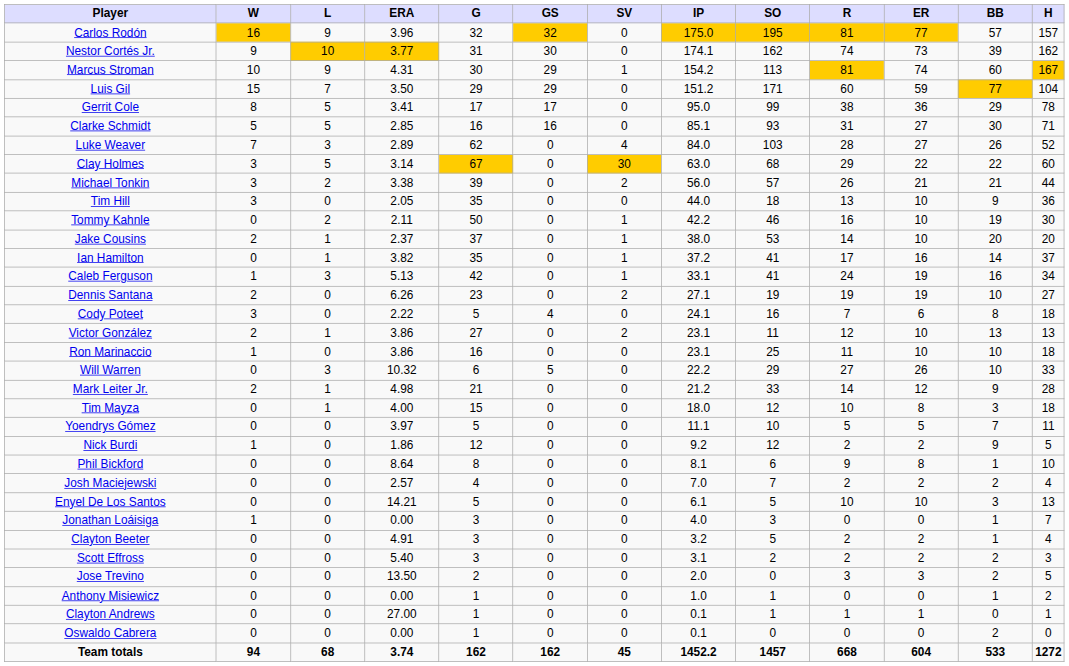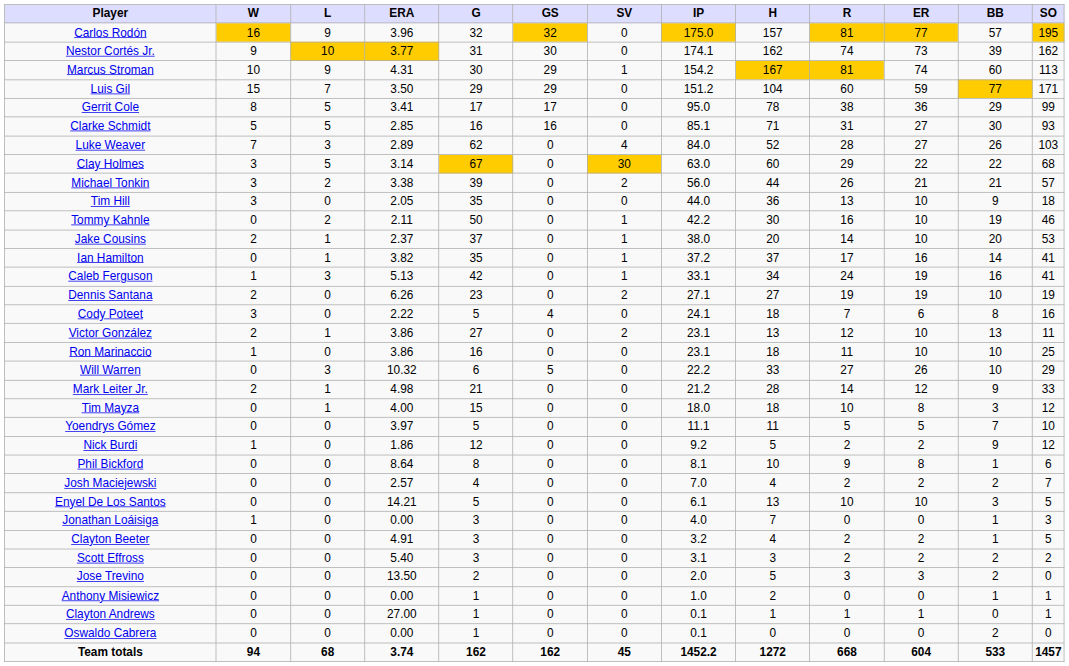 <table class="wikitable" style="text-align:center;">
 <tr>
 <th style="background:#ddf; width:20%;"><strong>Player</strong></th>
 <th style="background:#ddf; width:7%;"><strong>W</strong></th>
 <th style="background:#ddf; width:7%;"><strong>L</strong></th>
 <th style="background:#ddf; width:7%;"><strong>ERA</strong></th>
 <th style="background:#ddf; width:7%;"><strong>G</strong></th>
 <th style="background:#ddf; width:7%;"><strong>GS</strong></th>
 <th style="background:#ddf; width:7%;"><strong>SV</strong></th>
 <th style="background:#ddf; width:7%;"><strong>IP</strong></th>
-<th style="background:#ddf; width:7%;"><strong>SO</strong></th>
+<th style="background:#ddf; width:7%;"><strong>H</strong></th>
 <th style="background:#ddf; width:7%;"><strong>R</strong></th>
 <th style="background:#ddf; width:7%;"><strong>ER</strong></th>
 <th style="background:#ddf; width:7%;"><strong>BB</strong></th>
-<th style="background:#ddf; width:7%;"><strong>H</strong></th>
+<th style="background:#ddf; width:7%;"><strong>SO</strong></th>
 </tr>
 <tr>
 <td><a href='#'>Carlos Rodón</a></td>
 <td bgcolor=#ffcc00>16</td>
 <td>9</td>
 <td>3.96</td>
 <td>32</td>
 <td bgcolor=#ffcc00>32</td>
 <td>0</td>
 <td bgcolor=#ffcc00>175.0</td>
-<td bgcolor=#ffcc00>195</td>
+<td>157</td>
 <td bgcolor=#ffcc00>81</td>
 <td bgcolor=#ffcc00>77</td>
 <td>57</td>
-<td>157</td>
+<td bgcolor=#ffcc00>195</td>
 </tr>
 <tr>
 <td><a href='#'>Nestor Cortés Jr.</a></td>
 <td>9</td>
 <td bgcolor=#ffcc00>10</td>
 <td bgcolor=#ffcc00>3.77</td>
 <td>31</td>
 <td>30</td>
 <td>0</td>
 <td>174.1</td>
 <td>162</td>
 <td>74</td>
 <td>73</td>
 <td>39</td>
 <td>162</td>
 </tr>
 <tr>
 <td><a href='#'>Marcus Stroman</a></td>
 <td>10</td>
 <td>9</td>
 <td>4.31</td>
 <td>30</td>
 <td>29</td>
 <td>1</td>
 <td>154.2</td>
-<td>113</td>
+<td bgcolor=#ffcc00>167</td>
 <td bgcolor=#ffcc00>81</td>
 <td>74</td>
 <td>60</td>
-<td bgcolor=#ffcc00>167</td>
+<td>113</td>
 </tr>
 <tr>
 <td><a href='#'>Luis Gil</a></td>
 <td>15</td>
 <td>7</td>
 <td>3.50</td>
 <td>29</td>
 <td>29</td>
 <td>0</td>
 <td>151.2</td>
-<td>171</td>
+<td>104</td>
 <td>60</td>
 <td>59</td>
 <td bgcolor=#ffcc00>77</td>
-<td>104</td>
+<td>171</td>
 </tr>
 <tr>
 <td><a href='#'>Gerrit Cole</a></td>
 <td>8</td>
 <td>5</td>
 <td>3.41</td>
 <td>17</td>
 <td>17</td>
 <td>0</td>
 <td>95.0</td>
-<td>99</td>
+<td>78</td>
 <td>38</td>
 <td>36</td>
 <td>29</td>
-<td>78</td>
+<td>99</td>
 </tr>
 <tr>
 <td><a href='#'>Clarke Schmidt</a></td>
 <td>5</td>
 <td>5</td>
 <td>2.85</td>
 <td>16</td>
 <td>16</td>
 <td>0</td>
 <td>85.1</td>
-<td>93</td>
+<td>71</td>
 <td>31</td>
 <td>27</td>
 <td>30</td>
-<td>71</td>
+<td>93</td>
 </tr>
 <tr>
 <td><a href='#'>Luke Weaver</a></td>
 <td>7</td>
 <td>3</td>
 <td>2.89</td>
 <td>62</td>
 <td>0</td>
 <td>4</td>
 <td>84.0</td>
-<td>103</td>
+<td>52</td>
 <td>28</td>
 <td>27</td>
 <td>26</td>
-<td>52</td>
+<td>103</td>
 </tr>
 <tr>
 <td><a href='#'>Clay Holmes</a></td>
 <td>3</td>
 <td>5</td>
 <td>3.14</td>
 <td bgcolor=#ffcc00>67</td>
 <td>0</td>
 <td bgcolor=#ffcc00>30</td>
 <td>63.0</td>
-<td>68</td>
+<td>60</td>
 <td>29</td>
 <td>22</td>
 <td>22</td>
-<td>60</td>
+<td>68</td>
 </tr>
 <tr>
 <td><a href='#'>Michael Tonkin</a></td>
 <td>3</td>
 <td>2</td>
 <td>3.38</td>
 <td>39</td>
 <td>0</td>
 <td>2</td>
 <td>56.0</td>
-<td>57</td>
+<td>44</td>
 <td>26</td>
 <td>21</td>
 <td>21</td>
-<td>44</td>
+<td>57</td>
 </tr>
 <tr>
 <td><a href='#'>Tim Hill</a></td>
 <td>3</td>
 <td>0</td>
 <td>2.05</td>
 <td>35</td>
 <td>0</td>
 <td>0</td>
 <td>44.0</td>
-<td>18</td>
+<td>36</td>
 <td>13</td>
 <td>10</td>
 <td>9</td>
-<td>36</td>
+<td>18</td>
 </tr>
 <tr>
 <td><a href='#'>Tommy Kahnle</a></td>
 <td>0</td>
 <td>2</td>
 <td>2.11</td>
 <td>50</td>
 <td>0</td>
 <td>1</td>
 <td>42.2</td>
-<td>46</td>
+<td>30</td>
 <td>16</td>
 <td>10</td>
 <td>19</td>
-<td>30</td>
+<td>46</td>
 </tr>
 <tr>
 <td><a href='#'>Jake Cousins</a></td>
 <td>2</td>
 <td>1</td>
 <td>2.37</td>
 <td>37</td>
 <td>0</td>
 <td>1</td>
 <td>38.0</td>
-<td>53</td>
+<td>20</td>
 <td>14</td>
 <td>10</td>
 <td>20</td>
-<td>20</td>
+<td>53</td>
 </tr>
 <tr>
 <td><a href='#'>Ian Hamilton</a></td>
 <td>0</td>
 <td>1</td>
 <td>3.82</td>
 <td>35</td>
 <td>0</td>
 <td>1</td>
 <td>37.2</td>
-<td>41</td>
+<td>37</td>
 <td>17</td>
 <td>16</td>
 <td>14</td>
-<td>37</td>
+<td>41</td>
 </tr>
 <tr>
 <td><a href='#'>Caleb Ferguson</a></td>
 <td>1</td>
 <td>3</td>
 <td>5.13</td>
 <td>42</td>
 <td>0</td>
 <td>1</td>
 <td>33.1</td>
-<td>41</td>
+<td>34</td>
 <td>24</td>
 <td>19</td>
 <td>16</td>
-<td>34</td>
+<td>41</td>
 </tr>
 <tr>
 <td><a href='#'>Dennis Santana</a></td>
 <td>2</td>
 <td>0</td>
 <td>6.26</td>
 <td>23</td>
 <td>0</td>
 <td>2</td>
 <td>27.1</td>
-<td>19</td>
+<td>27</td>
 <td>19</td>
 <td>19</td>
 <td>10</td>
-<td>27</td>
+<td>19</td>
 </tr>
 <tr>
 <td><a href='#'>Cody Poteet</a></td>
 <td>3</td>
 <td>0</td>
 <td>2.22</td>
 <td>5</td>
 <td>4</td>
 <td>0</td>
 <td>24.1</td>
-<td>16</td>
+<td>18</td>
 <td>7</td>
 <td>6</td>
 <td>8</td>
-<td>18</td>
+<td>16</td>
 </tr>
 <tr>
 <td><a href='#'>Victor González</a></td>
 <td>2</td>
 <td>1</td>
 <td>3.86</td>
 <td>27</td>
 <td>0</td>
 <td>2</td>
 <td>23.1</td>
-<td>11</td>
+<td>13</td>
 <td>12</td>
 <td>10</td>
 <td>13</td>
-<td>13</td>
+<td>11</td>
 </tr>
 <tr>
 <td><a href='#'>Ron Marinaccio</a></td>
 <td>1</td>
 <td>0</td>
 <td>3.86</td>
 <td>16</td>
 <td>0</td>
 <td>0</td>
 <td>23.1</td>
-<td>25</td>
+<td>18</td>
 <td>11</td>
 <td>10</td>
 <td>10</td>
-<td>18</td>
+<td>25</td>
 </tr>
 <tr>
 <td><a href='#'>Will Warren</a></td>
 <td>0</td>
 <td>3</td>
 <td>10.32</td>
 <td>6</td>
 <td>5</td>
 <td>0</td>
 <td>22.2</td>
-<td>29</td>
+<td>33</td>
 <td>27</td>
 <td>26</td>
 <td>10</td>
-<td>33</td>
+<td>29</td>
 </tr>
 <tr>
 <td><a href='#'>Mark Leiter Jr.</a></td>
 <td>2</td>
 <td>1</td>
 <td>4.98</td>
 <td>21</td>
 <td>0</td>
 <td>0</td>
 <td>21.2</td>
-<td>33</td>
+<td>28</td>
 <td>14</td>
 <td>12</td>
 <td>9</td>
-<td>28</td>
+<td>33</td>
 </tr>
 <tr>
 <td><a href='#'>Tim Mayza</a></td>
 <td>0</td>
 <td>1</td>
 <td>4.00</td>
 <td>15</td>
 <td>0</td>
 <td>0</td>
 <td>18.0</td>
-<td>12</td>
+<td>18</td>
 <td>10</td>
 <td>8</td>
 <td>3</td>
-<td>18</td>
+<td>12</td>
 </tr>
 <tr>
 <td><a href='#'>Yoendrys Gómez</a></td>
 <td>0</td>
 <td>0</td>
 <td>3.97</td>
 <td>5</td>
 <td>0</td>
 <td>0</td>
 <td>11.1</td>
-<td>10</td>
+<td>11</td>
 <td>5</td>
 <td>5</td>
 <td>7</td>
-<td>11</td>
+<td>10</td>
 </tr>
 <tr>
 <td><a href='#'>Nick Burdi</a></td>
 <td>1</td>
 <td>0</td>
 <td>1.86</td>
 <td>12</td>
 <td>0</td>
 <td>0</td>
 <td>9.2</td>
-<td>12</td>
+<td>5</td>
 <td>2</td>
 <td>2</td>
 <td>9</td>
-<td>5</td>
+<td>12</td>
 </tr>
 <tr>
 <td><a href='#'>Phil Bickford</a></td>
 <td>0</td>
 <td>0</td>
 <td>8.64</td>
 <td>8</td>
 <td>0</td>
 <td>0</td>
 <td>8.1</td>
-<td>6</td>
+<td>10</td>
 <td>9</td>
 <td>8</td>
 <td>1</td>
-<td>10</td>
+<td>6</td>
 </tr>
 <tr>
 <td><a href='#'>Josh Maciejewski</a></td>
 <td>0</td>
 <td>0</td>
 <td>2.57</td>
 <td>4</td>
 <td>0</td>
 <td>0</td>
 <td>7.0</td>
-<td>7</td>
+<td>4</td>
 <td>2</td>
 <td>2</td>
 <td>2</td>
-<td>4</td>
+<td>7</td>
 </tr>
 <tr>
 <td><a href='#'>Enyel De Los Santos</a></td>
 <td>0</td>
 <td>0</td>
 <td>14.21</td>
 <td>5</td>
 <td>0</td>
 <td>0</td>
 <td>6.1</td>
-<td>5</td>
+<td>13</td>
 <td>10</td>
 <td>10</td>
 <td>3</td>
-<td>13</td>
+<td>5</td>
 </tr>
 <tr>
 <td><a href='#'>Jonathan Loáisiga</a></td>
 <td>1</td>
 <td>0</td>
 <td>0.00</td>
 <td>3</td>
 <td>0</td>
 <td>0</td>
 <td>4.0</td>
-<td>3</td>
+<td>7</td>
 <td>0</td>
 <td>0</td>
 <td>1</td>
-<td>7</td>
+<td>3</td>
 </tr>
 <tr>
 <td><a href='#'>Clayton Beeter</a></td>
 <td>0</td>
 <td>0</td>
 <td>4.91</td>
 <td>3</td>
 <td>0</td>
 <td>0</td>
 <td>3.2</td>
-<td>5</td>
+<td>4</td>
 <td>2</td>
 <td>2</td>
 <td>1</td>
-<td>4</td>
+<td>5</td>
 </tr>
 <tr>
 <td><a href='#'>Scott Effross</a></td>
 <td>0</td>
 <td>0</td>
 <td>5.40</td>
 <td>3</td>
 <td>0</td>
 <td>0</td>
 <td>3.1</td>
+<td>3</td>
 <td>2</td>
 <td>2</td>
 <td>2</td>
 <td>2</td>
-<td>3</td>
 </tr>
 <tr>
 <td><a href='#'>Jose Trevino</a></td>
 <td>0</td>
 <td>0</td>
 <td>13.50</td>
 <td>2</td>
 <td>0</td>
 <td>0</td>
 <td>2.0</td>
-<td>0</td>
+<td>5</td>
 <td>3</td>
 <td>3</td>
 <td>2</td>
-<td>5</td>
+<td>0</td>
 </tr>
 <tr>
 <td><a href='#'>Anthony Misiewicz</a></td>
 <td>0</td>
 <td>0</td>
 <td>0.00</td>
 <td>1</td>
 <td>0</td>
 <td>0</td>
 <td>1.0</td>
-<td>1</td>
+<td>2</td>
 <td>0</td>
 <td>0</td>
 <td>1</td>
-<td>2</td>
+<td>1</td>
 </tr>
 <tr>
 <td><a href='#'>Clayton Andrews</a></td>
 <td>0</td>
 <td>0</td>
 <td>27.00</td>
 <td>1</td>
 <td>0</td>
 <td>0</td>
 <td>0.1</td>
 <td>1</td>
 <td>1</td>
 <td>1</td>
 <td>0</td>
 <td>1</td>
 </tr>
 <tr>
 <td><a href='#'>Oswaldo Cabrera</a></td>
 <td>0</td>
 <td>0</td>
 <td>0.00</td>
 <td>1</td>
 <td>0</td>
 <td>0</td>
 <td>0.1</td>
 <td>0</td>
 <td>0</td>
 <td>0</td>
 <td>2</td>
 <td>0</td>
 </tr>
 <tr>
 <td><strong>Team totals</strong></td>
 <td><strong>94</strong></td>
 <td><strong>68</strong></td>
 <td><strong>3.74</strong></td>
 <td><strong>162</strong></td>
 <td><strong>162</strong></td>
 <td><strong>45</strong></td>
 <td><strong>1452.2</strong></td>
-<td><strong>1457</strong></td>
+<td><strong>1272</strong></td>
 <td><strong>668</strong></td>
 <td><strong>604</strong></td>
 <td><strong>533</strong></td>
-<td><strong>1272</strong></td>
+<td><strong>1457</strong></td>
 </tr>
 </table>
